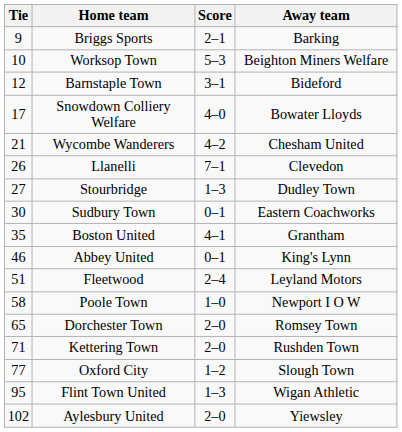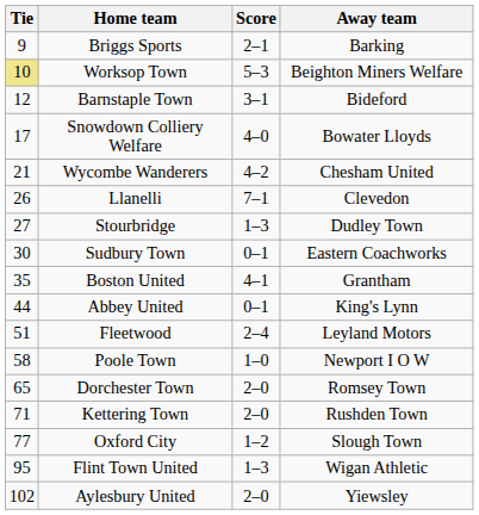 <table class="wikitable" style="text-align:center;">
 <tr>
 <th width=20>Tie</th>
 <th width=175>Home team</th>
 <th width=20>Score</th>
 <th width=175>Away team</th>
 </tr>
 <tr>
 <td>9</td>
 <td>Briggs Sports</td>
 <td>2–1</td>
 <td>Barking</td>
 </tr>
 <tr>
-<td>10</td>
+<td style="background: khaki;">10</td>
 <td>Worksop Town</td>
 <td>5–3</td>
 <td>Beighton Miners Welfare</td>
 </tr>
 <tr>
 <td>12</td>
 <td>Barnstaple Town</td>
 <td>3–1</td>
 <td>Bideford</td>
 </tr>
 <tr>
 <td>17</td>
 <td>Snowdown Colliery Welfare</td>
 <td>4–0</td>
 <td>Bowater Lloyds</td>
 </tr>
 <tr>
 <td>21</td>
 <td>Wycombe Wanderers</td>
 <td>4–2</td>
 <td>Chesham United</td>
 </tr>
 <tr>
 <td>26</td>
 <td>Llanelli</td>
 <td>7–1</td>
 <td>Clevedon</td>
 </tr>
 <tr>
 <td>27</td>
 <td>Stourbridge</td>
 <td>1–3</td>
 <td>Dudley Town</td>
 </tr>
 <tr>
 <td>30</td>
 <td>Sudbury Town</td>
 <td>0–1</td>
 <td>Eastern Coachworks</td>
 </tr>
 <tr>
 <td>35</td>
 <td>Boston United</td>
 <td>4–1</td>
 <td>Grantham</td>
 </tr>
 <tr>
-<td>46</td>
+<td>44</td>
 <td>Abbey United</td>
 <td>0–1</td>
 <td>King's Lynn</td>
 </tr>
 <tr>
 <td>51</td>
 <td>Fleetwood</td>
 <td>2–4</td>
 <td>Leyland Motors</td>
 </tr>
 <tr>
 <td>58</td>
 <td>Poole Town</td>
 <td>1–0</td>
 <td>Newport I O W</td>
 </tr>
 <tr>
 <td>65</td>
 <td>Dorchester Town</td>
 <td>2–0</td>
 <td>Romsey Town</td>
 </tr>
 <tr>
 <td>71</td>
 <td>Kettering Town</td>
 <td>2–0</td>
 <td>Rushden Town</td>
 </tr>
 <tr>
 <td>77</td>
 <td>Oxford City</td>
 <td>1–2</td>
 <td>Slough Town</td>
 </tr>
 <tr>
 <td>95</td>
 <td>Flint Town United</td>
 <td>1–3</td>
 <td>Wigan Athletic</td>
 </tr>
 <tr>
 <td>102</td>
 <td>Aylesbury United</td>
 <td>2–0</td>
 <td>Yiewsley</td>
 </tr>
 </table>
